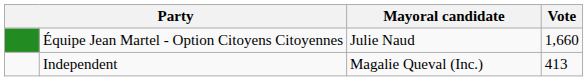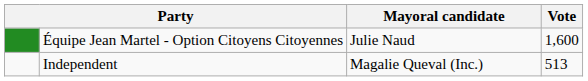 <table class="wikitable">
 <tr>
 <th bgcolor="#DDDDFF" width="230px" colspan="2">Party</th>
 <th bgcolor="#DDDDFF" width="200px">Mayoral candidate</th>
 <th bgcolor="#DDDDFF" width="30px">Vote</th>
 </tr>
 <tr>
 <td bgcolor="#228B22" width="30px"> </td>
 <td>Équipe Jean Martel - Option Citoyens Citoyennes</td>
 <td>Julie Naud</td>
-<td>1,660</td>
+<td>1,600</td>
 </tr>
 <tr>
 <td> </td>
 <td>Independent</td>
 <td>Magalie Queval (Inc.)</td>
-<td>413</td>
+<td>513</td>
 </tr>
 </table>
